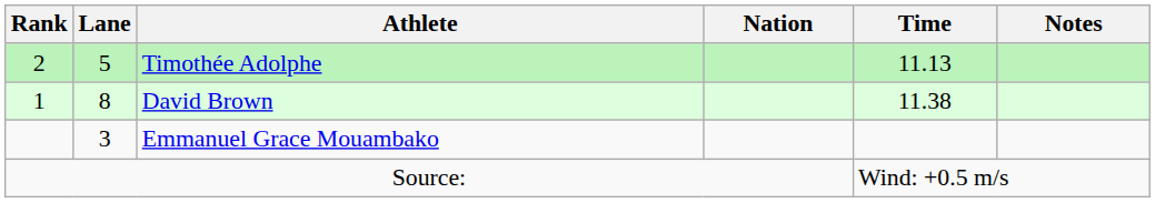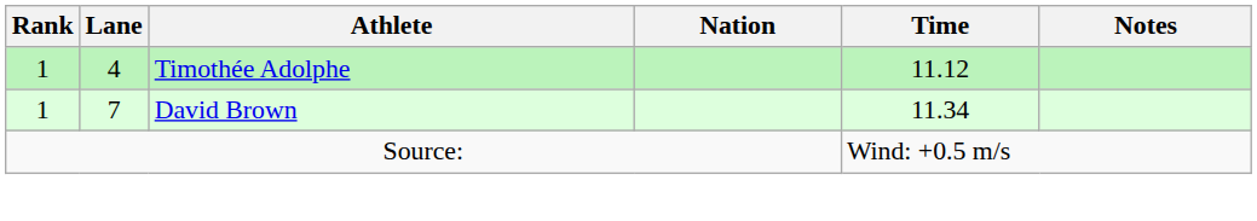 <table class="wikitable sortable" style="text-align:center;width: 60%;">
 <tr>
 <th scope="col" style="width: 10px;">Rank</th>
 <th scope="col" style="width: 10px;">Lane</th>
 <th scope="col">Athlete</th>
 <th scope="col">Nation</th>
 <th scope="col">Time</th>
 <th scope="col">Notes</th>
 </tr>
 <tr bgcolor=bbf3bb>
-<td>2</td>
-<td>5</td>
+<td>1</td>
+<td>4</td>
 <td align="left"><a href='#'>Timothée Adolphe</a></td>
 <td align="left"></td>
-<td>11.13</td>
+<td>11.12</td>
 <td></td>
 </tr>
 <tr bgcolor=ddffdd>
 <td>1</td>
-<td>8</td>
+<td>7</td>
 <td align="left"><a href='#'>David Brown</a></td>
 <td align="left"></td>
-<td>11.38</td>
-<td></td>
-</tr>
-<tr>
-<td></td>
-<td>3</td>
-<td align="left"><a href='#'>Emmanuel Grace Mouambako</a></td>
-<td align="left"></td>
-<td></td>
+<td>11.34</td>
 <td></td>
 </tr>
 <tr class="sortbottom">
 <td colspan="4">Source:</td>
 <td colspan="2" style="text-align:left;">Wind: +0.5 m/s</td>
 </tr>
 </table>
